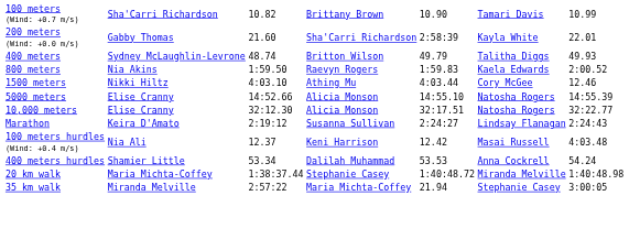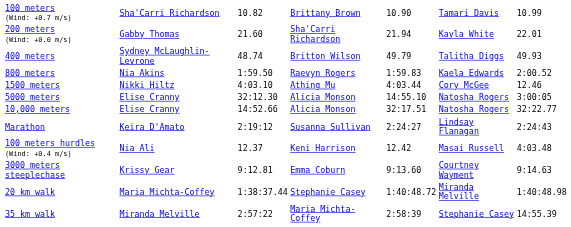 <table>
 <tr>
 <td><a href='#'>100 meters</a><br><small>(Wind: +0.7 m/s)</small></td>
 <td><a href='#'>Sha'Carri Richardson</a></td>
 <td>10.82</td>
 <td><a href='#'>Brittany Brown</a></td>
 <td>10.90</td>
 <td><a href='#'>Tamari Davis</a></td>
 <td>10.99</td>
 </tr>
 <tr>
 <td><a href='#'>200 meters</a><br><small>(Wind: +0.0 m/s)</small></td>
 <td><a href='#'>Gabby Thomas</a></td>
 <td>21.60</td>
 <td><a href='#'>Sha'Carri Richardson</a></td>
-<td>2:58:39</td>
+<td>21.94</td>
 <td><a href='#'>Kayla White</a></td>
 <td>22.01</td>
 </tr>
 <tr>
 <td><a href='#'>400 meters</a></td>
 <td><a href='#'>Sydney McLaughlin-Levrone</a></td>
 <td>48.74 </td>
 <td><a href='#'>Britton Wilson</a></td>
 <td>49.79</td>
 <td><a href='#'>Talitha Diggs</a></td>
 <td>49.93</td>
 </tr>
 <tr>
 <td><a href='#'>800 meters</a></td>
 <td><a href='#'>Nia Akins</a></td>
 <td>1:59.50</td>
 <td><a href='#'>Raevyn Rogers</a></td>
 <td>1:59.83</td>
 <td><a href='#'>Kaela Edwards</a></td>
 <td>2:00.52</td>
 </tr>
 <tr>
 <td><a href='#'>1500 meters</a></td>
 <td><a href='#'>Nikki Hiltz</a></td>
 <td>4:03.10</td>
 <td><a href='#'>Athing Mu</a></td>
 <td>4:03.44</td>
 <td><a href='#'>Cory McGee</a></td>
 <td>12.46</td>
 </tr>
 <tr>
 <td><a href='#'>5000 meters</a></td>
 <td><a href='#'>Elise Cranny</a></td>
-<td>14:52.66</td>
+<td>32:12.30</td>
 <td><a href='#'>Alicia Monson</a></td>
 <td>14:55.10</td>
 <td><a href='#'>Natosha Rogers</a></td>
-<td>14:55.39</td>
+<td>3:00:05</td>
 </tr>
 <tr>
 <td><a href='#'>10,000 meters</a></td>
 <td><a href='#'>Elise Cranny</a></td>
-<td>32:12.30</td>
+<td>14:52.66</td>
 <td><a href='#'>Alicia Monson</a></td>
 <td>32:17.51</td>
 <td><a href='#'>Natosha Rogers</a></td>
 <td>32:22.77</td>
 </tr>
 <tr>
 <td><a href='#'>Marathon</a></td>
 <td><a href='#'>Keira D'Amato</a></td>
 <td>2:19:12</td>
 <td><a href='#'>Susanna Sullivan</a></td>
 <td>2:24:27</td>
 <td><a href='#'>Lindsay Flanagan</a></td>
 <td>2:24:43</td>
 </tr>
 <tr>
 <td><a href='#'>100 meters hurdles</a><br><small>(Wind: +0.4 m/s)</small></td>
 <td><a href='#'>Nia Ali</a></td>
 <td>12.37</td>
 <td><a href='#'>Keni Harrison</a></td>
 <td>12.42</td>
 <td><a href='#'>Masai Russell</a></td>
 <td>4:03.48</td>
 </tr>
 <tr>
-<td><a href='#'>400 meters hurdles</a></td>
-<td><a href='#'>Shamier Little</a></td>
-<td>53.34</td>
-<td><a href='#'>Dalilah Muhammad</a></td>
-<td>53.53</td>
-<td><a href='#'>Anna Cockrell</a></td>
-<td>54.24</td>
+<td><a href='#'>3000 meters steeplechase</a></td>
+<td><a href='#'>Krissy Gear</a></td>
+<td>9:12.81</td>
+<td><a href='#'>Emma Coburn</a></td>
+<td>9:13.60</td>
+<td><a href='#'>Courtney Wayment</a></td>
+<td>9:14.63</td>
 </tr>
 <tr>
 <td><a href='#'>20&nbsp;km walk</a></td>
 <td><a href='#'>Maria Michta-Coffey</a></td>
 <td>1:38:37.44</td>
 <td><a href='#'>Stephanie Casey</a></td>
 <td>1:40:48.72</td>
 <td><a href='#'>Miranda Melville</a></td>
 <td>1:40:48.98</td>
 </tr>
 <tr>
 <td><a href='#'>35&nbsp;km walk</a></td>
 <td><a href='#'>Miranda Melville</a></td>
 <td>2:57:22</td>
 <td><a href='#'>Maria Michta-Coffey</a></td>
-<td>21.94</td>
+<td>2:58:39</td>
 <td><a href='#'>Stephanie Casey</a></td>
-<td>3:00:05</td>
+<td>14:55.39</td>
 </tr>
 </table>
